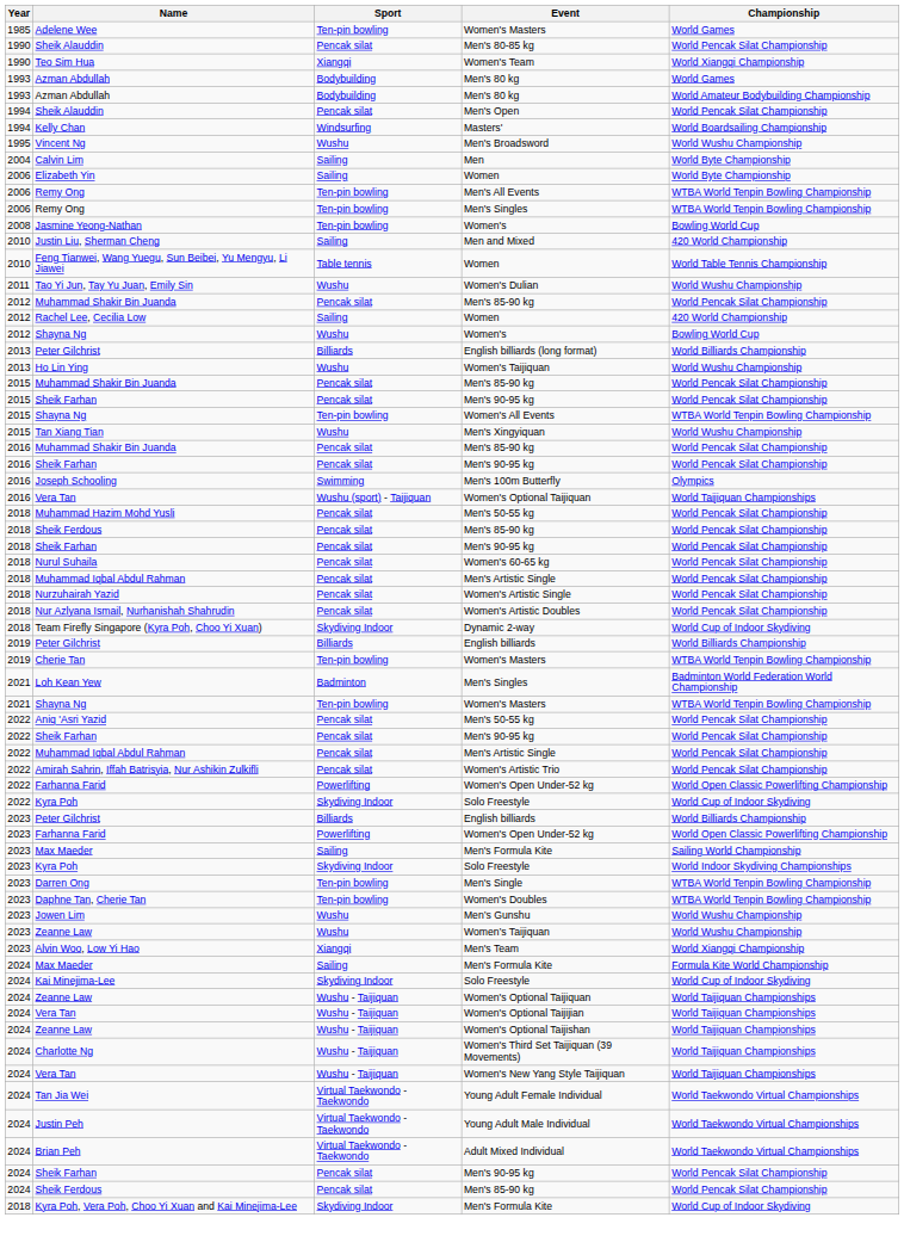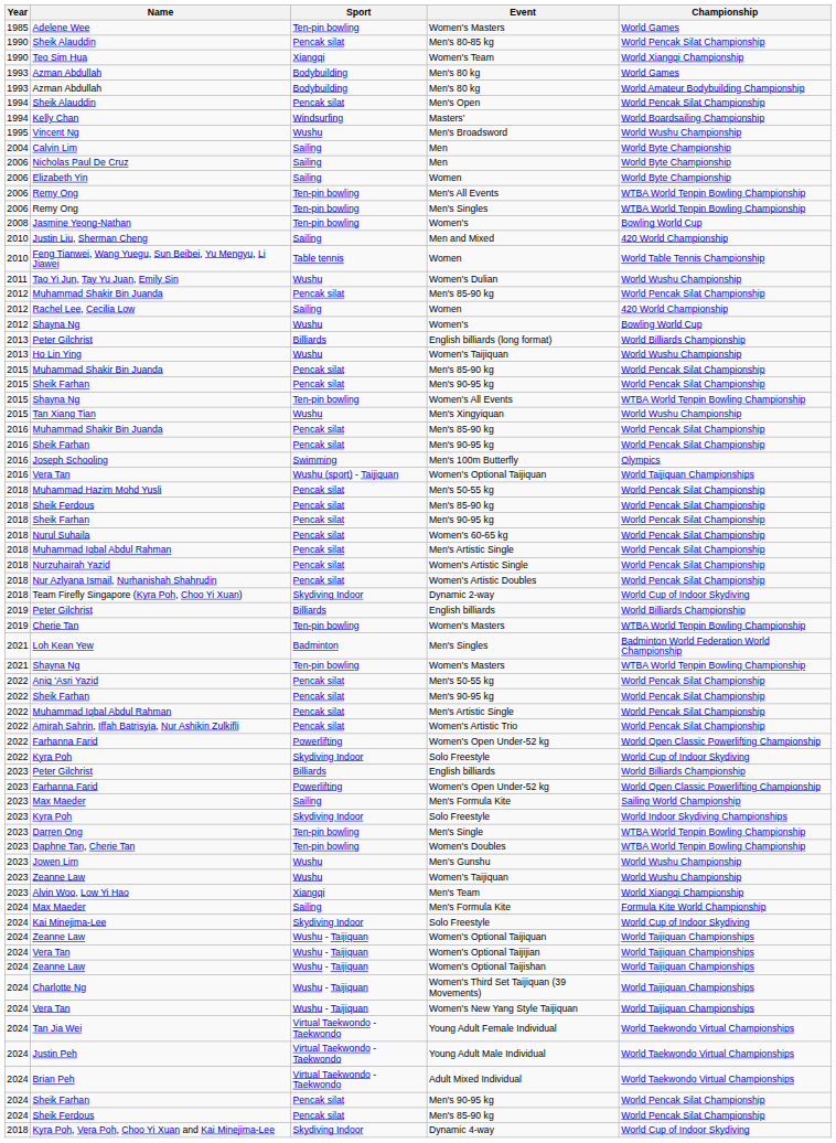 <table class="wikitable sortable" style="text-align:left: center; font-size:90%;">
 <tr>
 <th>Year</th>
 <th>Name</th>
 <th>Sport</th>
 <th>Event</th>
 <th>Championship</th>
 </tr>
 <tr>
 <td>1985</td>
 <td><a href='#'>Adelene Wee</a></td>
 <td><a href='#'>Ten-pin bowling</a></td>
 <td>Women's Masters</td>
 <td><a href='#'>World Games</a></td>
 </tr>
 <tr>
 <td>1990</td>
 <td><a href='#'>Sheik Alauddin</a></td>
 <td><a href='#'>Pencak silat</a></td>
 <td>Men's 80-85 kg</td>
 <td><a href='#'>World Pencak Silat Championship</a></td>
 </tr>
 <tr>
 <td>1990</td>
 <td><a href='#'>Teo Sim Hua</a></td>
 <td><a href='#'>Xiangqi</a></td>
 <td>Women's Team</td>
 <td><a href='#'>World Xiangqi Championship</a></td>
 </tr>
 <tr>
 <td>1993</td>
 <td><a href='#'>Azman Abdullah</a></td>
 <td><a href='#'>Bodybuilding</a></td>
 <td>Men's 80 kg</td>
 <td><a href='#'>World Games</a></td>
 </tr>
 <tr>
 <td>1993</td>
 <td>Azman Abdullah</td>
 <td><a href='#'>Bodybuilding</a></td>
 <td>Men's 80 kg</td>
 <td><a href='#'>World Amateur Bodybuilding Championship</a></td>
 </tr>
 <tr>
 <td>1994</td>
 <td><a href='#'>Sheik Alauddin</a></td>
 <td><a href='#'>Pencak silat</a></td>
 <td>Men's Open</td>
 <td><a href='#'>World Pencak Silat Championship</a></td>
 </tr>
 <tr>
 <td>1994</td>
 <td><a href='#'>Kelly Chan</a></td>
 <td><a href='#'>Windsurfing</a></td>
 <td>Masters'</td>
 <td><a href='#'>World Boardsailing Championship</a></td>
 </tr>
 <tr>
 <td>1995</td>
 <td><a href='#'>Vincent Ng</a></td>
 <td><a href='#'>Wushu</a></td>
 <td>Men's Broadsword</td>
 <td><a href='#'>World Wushu Championship</a></td>
 </tr>
 <tr>
 <td>2004</td>
 <td><a href='#'>Calvin Lim</a></td>
+<td><a href='#'>Sailing</a></td>
+<td>Men</td>
+<td><a href='#'>World Byte Championship</a></td>
+</tr>
+<tr>
+<td>2006</td>
+<td><a href='#'>Nicholas Paul De Cruz</a></td>
 <td><a href='#'>Sailing</a></td>
 <td>Men</td>
 <td><a href='#'>World Byte Championship</a></td>
 </tr>
 <tr>
 <td>2006</td>
 <td><a href='#'>Elizabeth Yin</a></td>
 <td><a href='#'>Sailing</a></td>
 <td>Women</td>
 <td><a href='#'>World Byte Championship</a></td>
 </tr>
 <tr>
 <td>2006</td>
 <td><a href='#'>Remy Ong</a></td>
 <td><a href='#'>Ten-pin bowling</a></td>
 <td>Men's All Events</td>
 <td><a href='#'>WTBA World Tenpin Bowling Championship</a></td>
 </tr>
 <tr>
 <td>2006</td>
 <td>Remy Ong</td>
 <td><a href='#'>Ten-pin bowling</a></td>
 <td>Men's Singles</td>
 <td><a href='#'>WTBA World Tenpin Bowling Championship</a></td>
 </tr>
 <tr>
 <td>2008</td>
 <td><a href='#'>Jasmine Yeong-Nathan</a></td>
 <td><a href='#'>Ten-pin bowling</a></td>
 <td>Women's</td>
 <td><a href='#'>Bowling World Cup</a></td>
 </tr>
 <tr>
 <td>2010</td>
 <td><a href='#'>Justin Liu</a>, <a href='#'>Sherman Cheng</a></td>
 <td><a href='#'>Sailing</a></td>
 <td>Men and Mixed</td>
 <td><a href='#'>420 World Championship</a></td>
 </tr>
 <tr>
 <td>2010</td>
 <td><a href='#'>Feng Tianwei</a>, <a href='#'>Wang Yuegu</a>, <a href='#'>Sun Beibei</a>, <a href='#'>Yu Mengyu</a>, <a href='#'>Li Jiawei</a></td>
 <td><a href='#'>Table tennis</a></td>
 <td>Women</td>
 <td><a href='#'>World Table Tennis Championship</a></td>
 </tr>
 <tr>
 <td>2011</td>
 <td><a href='#'>Tao Yi Jun</a>, <a href='#'>Tay Yu Juan</a>, <a href='#'>Emily Sin</a></td>
 <td><a href='#'>Wushu</a></td>
 <td>Women's Dulian</td>
 <td><a href='#'>World Wushu Championship</a></td>
 </tr>
 <tr>
 <td>2012</td>
 <td><a href='#'>Muhammad Shakir Bin Juanda</a></td>
 <td><a href='#'>Pencak silat</a></td>
 <td>Men's 85-90 kg</td>
 <td><a href='#'>World Pencak Silat Championship</a></td>
 </tr>
 <tr>
 <td>2012</td>
 <td><a href='#'>Rachel Lee</a>, <a href='#'>Cecilia Low</a></td>
 <td><a href='#'>Sailing</a></td>
 <td>Women</td>
 <td><a href='#'>420 World Championship</a></td>
 </tr>
 <tr>
 <td>2012</td>
 <td><a href='#'>Shayna Ng</a></td>
 <td><a href='#'>Wushu</a></td>
 <td>Women's</td>
 <td><a href='#'>Bowling World Cup</a></td>
 </tr>
 <tr>
 <td>2013</td>
 <td><a href='#'>Peter Gilchrist</a></td>
 <td><a href='#'>Billiards</a></td>
 <td>English billiards (long format)</td>
 <td><a href='#'>World Billiards Championship</a></td>
 </tr>
 <tr>
 <td>2013</td>
 <td><a href='#'>Ho Lin Ying</a></td>
 <td><a href='#'>Wushu</a></td>
 <td>Women's Taijiquan</td>
 <td><a href='#'>World Wushu Championship</a></td>
 </tr>
 <tr>
 <td>2015</td>
 <td><a href='#'>Muhammad Shakir Bin Juanda</a></td>
 <td><a href='#'>Pencak silat</a></td>
 <td>Men's 85-90 kg</td>
 <td><a href='#'>World Pencak Silat Championship</a></td>
 </tr>
 <tr>
 <td>2015</td>
 <td><a href='#'>Sheik Farhan</a></td>
 <td><a href='#'>Pencak silat</a></td>
 <td>Men's 90-95 kg</td>
 <td><a href='#'>World Pencak Silat Championship</a></td>
 </tr>
 <tr>
 <td>2015</td>
 <td><a href='#'>Shayna Ng</a></td>
 <td><a href='#'>Ten-pin bowling</a></td>
 <td>Women's All Events</td>
 <td><a href='#'>WTBA World Tenpin Bowling Championship</a></td>
 </tr>
 <tr>
 <td>2015</td>
 <td><a href='#'>Tan Xiang Tian</a></td>
 <td><a href='#'>Wushu</a></td>
 <td>Men's Xingyiquan</td>
 <td><a href='#'>World Wushu Championship</a></td>
 </tr>
 <tr>
 <td>2016</td>
 <td><a href='#'>Muhammad Shakir Bin Juanda</a></td>
 <td><a href='#'>Pencak silat</a></td>
 <td>Men's 85-90 kg</td>
 <td><a href='#'>World Pencak Silat Championship</a></td>
 </tr>
 <tr>
 <td>2016</td>
 <td><a href='#'>Sheik Farhan</a></td>
 <td><a href='#'>Pencak silat</a></td>
 <td>Men's 90-95 kg</td>
 <td><a href='#'>World Pencak Silat Championship</a></td>
 </tr>
 <tr>
 <td>2016</td>
 <td><a href='#'>Joseph Schooling</a></td>
 <td><a href='#'>Swimming</a></td>
 <td>Men's 100m Butterfly</td>
 <td><a href='#'>Olympics</a></td>
 </tr>
 <tr>
 <td>2016</td>
 <td><a href='#'>Vera Tan</a></td>
 <td><a href='#'>Wushu (sport)</a> - <a href='#'>Taijiquan</a></td>
 <td>Women's Optional Taijiquan</td>
 <td><a href='#'>World Taijiquan Championships</a></td>
 </tr>
 <tr>
 <td>2018</td>
 <td><a href='#'>Muhammad Hazim Mohd Yusli</a></td>
 <td><a href='#'>Pencak silat</a></td>
 <td>Men's 50-55 kg</td>
 <td><a href='#'>World Pencak Silat Championship</a></td>
 </tr>
 <tr>
 <td>2018</td>
 <td><a href='#'>Sheik Ferdous</a></td>
 <td><a href='#'>Pencak silat</a></td>
 <td>Men's 85-90 kg</td>
 <td><a href='#'>World Pencak Silat Championship</a></td>
 </tr>
 <tr>
 <td>2018</td>
 <td><a href='#'>Sheik Farhan</a></td>
 <td><a href='#'>Pencak silat</a></td>
 <td>Men's 90-95 kg</td>
 <td><a href='#'>World Pencak Silat Championship</a></td>
 </tr>
 <tr>
 <td>2018</td>
 <td><a href='#'>Nurul Suhaila</a></td>
 <td><a href='#'>Pencak silat</a></td>
 <td>Women's 60-65 kg</td>
 <td><a href='#'>World Pencak Silat Championship</a></td>
 </tr>
 <tr>
 <td>2018</td>
 <td><a href='#'>Muhammad Iqbal Abdul Rahman</a></td>
 <td><a href='#'>Pencak silat</a></td>
 <td>Men's Artistic Single</td>
 <td><a href='#'>World Pencak Silat Championship</a></td>
 </tr>
 <tr>
 <td>2018</td>
 <td><a href='#'>Nurzuhairah Yazid </a></td>
 <td><a href='#'>Pencak silat</a></td>
 <td>Women's Artistic Single</td>
 <td><a href='#'>World Pencak Silat Championship</a></td>
 </tr>
 <tr>
 <td>2018</td>
 <td><a href='#'>Nur Azlyana Ismail</a>, <a href='#'>Nurhanishah Shahrudin</a></td>
 <td><a href='#'>Pencak silat</a></td>
 <td>Women's Artistic Doubles</td>
 <td><a href='#'>World Pencak Silat Championship</a></td>
 </tr>
 <tr>
 <td>2018</td>
 <td>Team Firefly Singapore (<a href='#'>Kyra Poh</a>, <a href='#'>Choo Yi Xuan</a>)</td>
 <td><a href='#'>Skydiving Indoor</a></td>
 <td>Dynamic 2-way</td>
 <td><a href='#'>World Cup of Indoor Skydiving</a></td>
 </tr>
 <tr>
 <td>2019</td>
 <td><a href='#'>Peter Gilchrist</a></td>
 <td><a href='#'>Billiards</a></td>
 <td>English billiards</td>
 <td><a href='#'>World Billiards Championship</a></td>
 </tr>
 <tr>
 <td>2019</td>
 <td><a href='#'>Cherie Tan</a></td>
 <td><a href='#'>Ten-pin bowling</a></td>
 <td>Women's Masters</td>
 <td><a href='#'>WTBA World Tenpin Bowling Championship</a></td>
 </tr>
 <tr>
 <td>2021</td>
 <td><a href='#'>Loh Kean Yew</a></td>
 <td><a href='#'>Badminton</a></td>
 <td>Men's Singles</td>
 <td><a href='#'>Badminton World Federation World Championship</a></td>
 </tr>
 <tr>
 <td>2021</td>
 <td><a href='#'>Shayna Ng</a></td>
 <td><a href='#'>Ten-pin bowling</a></td>
 <td>Women's Masters</td>
 <td><a href='#'>WTBA World Tenpin Bowling Championship</a></td>
 </tr>
 <tr>
 <td>2022</td>
 <td><a href='#'>Aniq 'Asri Yazid</a></td>
 <td><a href='#'>Pencak silat</a></td>
 <td>Men's 50-55 kg</td>
 <td><a href='#'>World Pencak Silat Championship</a></td>
 </tr>
 <tr>
 <td>2022</td>
 <td><a href='#'>Sheik Farhan</a></td>
 <td><a href='#'>Pencak silat</a></td>
 <td>Men's 90-95 kg</td>
 <td><a href='#'>World Pencak Silat Championship</a></td>
 </tr>
 <tr>
 <td>2022</td>
 <td><a href='#'>Muhammad Iqbal Abdul Rahman</a></td>
 <td><a href='#'>Pencak silat</a></td>
 <td>Men's Artistic Single</td>
 <td><a href='#'>World Pencak Silat Championship</a></td>
 </tr>
 <tr>
 <td>2022</td>
 <td><a href='#'>Amirah Sahrin</a>, <a href='#'>Iffah Batrisyia</a>, <a href='#'>Nur Ashikin Zulkifli</a></td>
 <td><a href='#'>Pencak silat</a></td>
 <td>Women's Artistic Trio</td>
 <td><a href='#'>World Pencak Silat Championship</a></td>
 </tr>
 <tr>
 <td>2022</td>
 <td><a href='#'>Farhanna Farid</a></td>
 <td><a href='#'>Powerlifting</a></td>
 <td>Women's Open Under-52 kg</td>
 <td><a href='#'>World Open Classic Powerlifting Championship</a></td>
 </tr>
 <tr>
 <td>2022</td>
 <td><a href='#'>Kyra Poh</a></td>
 <td><a href='#'>Skydiving Indoor</a></td>
 <td>Solo Freestyle</td>
 <td><a href='#'>World Cup of Indoor Skydiving</a></td>
 </tr>
 <tr>
 <td>2023</td>
 <td><a href='#'>Peter Gilchrist</a></td>
 <td><a href='#'>Billiards</a></td>
 <td>English billiards</td>
 <td><a href='#'>World Billiards Championship</a></td>
 </tr>
 <tr>
 <td>2023</td>
 <td><a href='#'>Farhanna Farid</a></td>
 <td><a href='#'>Powerlifting</a></td>
 <td>Women's Open Under-52 kg</td>
 <td><a href='#'>World Open Classic Powerlifting Championship</a></td>
 </tr>
 <tr>
 <td>2023</td>
 <td><a href='#'>Max Maeder</a></td>
 <td><a href='#'>Sailing</a></td>
 <td>Men's Formula Kite</td>
 <td><a href='#'>Sailing World Championship</a></td>
 </tr>
 <tr>
 <td>2023</td>
 <td><a href='#'>Kyra Poh</a></td>
 <td><a href='#'>Skydiving Indoor</a></td>
 <td>Solo Freestyle</td>
 <td><a href='#'>World Indoor Skydiving Championships</a></td>
 </tr>
 <tr>
 <td>2023</td>
 <td><a href='#'>Darren Ong</a></td>
 <td><a href='#'>Ten-pin bowling</a></td>
 <td>Men's Single</td>
 <td><a href='#'>WTBA World Tenpin Bowling Championship</a></td>
 </tr>
 <tr>
 <td>2023</td>
 <td><a href='#'>Daphne Tan</a>, <a href='#'>Cherie Tan</a></td>
 <td><a href='#'>Ten-pin bowling</a></td>
 <td>Women's Doubles</td>
 <td><a href='#'>WTBA World Tenpin Bowling Championship</a></td>
 </tr>
 <tr>
 <td>2023</td>
 <td><a href='#'>Jowen Lim</a></td>
 <td><a href='#'>Wushu</a></td>
 <td>Men’s Gunshu</td>
 <td><a href='#'>World Wushu Championship</a></td>
 </tr>
 <tr>
 <td>2023</td>
 <td><a href='#'>Zeanne Law</a></td>
 <td><a href='#'>Wushu</a></td>
 <td>Women’s Taijiquan</td>
 <td><a href='#'>World Wushu Championship</a></td>
 </tr>
 <tr>
 <td>2023</td>
 <td><a href='#'>Alvin Woo</a>, <a href='#'>Low Yi Hao</a></td>
 <td><a href='#'>Xiangqi</a></td>
 <td>Men's Team</td>
 <td><a href='#'>World Xiangqi Championship</a></td>
 </tr>
 <tr>
 <td>2024</td>
 <td><a href='#'>Max Maeder</a></td>
 <td><a href='#'>Sailing</a></td>
 <td>Men's Formula Kite</td>
 <td><a href='#'>Formula Kite World Championship</a></td>
 </tr>
 <tr>
 <td>2024</td>
 <td><a href='#'>Kai Minejima-Lee</a></td>
 <td><a href='#'>Skydiving Indoor</a></td>
 <td>Solo Freestyle</td>
 <td><a href='#'>World Cup of Indoor Skydiving</a></td>
 </tr>
 <tr>
 <td>2024</td>
 <td><a href='#'>Zeanne Law</a></td>
 <td><a href='#'>Wushu</a> - <a href='#'>Taijiquan</a></td>
 <td>Women's Optional Taijiquan</td>
 <td><a href='#'>World Taijiquan Championships</a></td>
 </tr>
 <tr>
 <td>2024</td>
 <td><a href='#'>Vera Tan</a></td>
 <td><a href='#'>Wushu</a> - <a href='#'>Taijiquan</a></td>
 <td>Women's Optional Taijijian</td>
 <td><a href='#'>World Taijiquan Championships</a></td>
 </tr>
 <tr>
 <td>2024</td>
 <td><a href='#'>Zeanne Law</a></td>
 <td><a href='#'>Wushu</a> - <a href='#'>Taijiquan</a></td>
 <td>Women's Optional Taijishan</td>
 <td><a href='#'>World Taijiquan Championships</a></td>
 </tr>
 <tr>
 <td>2024</td>
 <td><a href='#'>Charlotte Ng</a></td>
 <td><a href='#'>Wushu</a> - <a href='#'>Taijiquan</a></td>
 <td>Women's Third Set Taijiquan (39 Movements)</td>
 <td><a href='#'>World Taijiquan Championships</a></td>
 </tr>
 <tr>
 <td>2024</td>
 <td><a href='#'>Vera Tan</a></td>
 <td><a href='#'>Wushu</a> - <a href='#'>Taijiquan</a></td>
 <td>Women's New Yang Style Taijiquan</td>
 <td><a href='#'>World Taijiquan Championships</a></td>
 </tr>
 <tr>
 <td>2024</td>
 <td><a href='#'>Tan Jia Wei</a></td>
 <td><a href='#'>Virtual Taekwondo</a> - <a href='#'>Taekwondo</a></td>
 <td>Young Adult Female Individual</td>
 <td><a href='#'>World Taekwondo Virtual Championships</a></td>
 </tr>
 <tr>
 <td>2024</td>
 <td><a href='#'>Justin Peh</a></td>
 <td><a href='#'>Virtual Taekwondo</a> - <a href='#'>Taekwondo</a></td>
 <td>Young Adult Male Individual</td>
 <td><a href='#'>World Taekwondo Virtual Championships</a></td>
 </tr>
 <tr>
 <td>2024</td>
 <td><a href='#'>Brian Peh</a></td>
 <td><a href='#'>Virtual Taekwondo</a> - <a href='#'>Taekwondo</a></td>
 <td>Adult Mixed Individual</td>
 <td><a href='#'>World Taekwondo Virtual Championships</a></td>
 </tr>
 <tr>
 <td>2024</td>
 <td><a href='#'>Sheik Farhan</a></td>
 <td><a href='#'>Pencak silat</a></td>
 <td>Men's 90-95 kg</td>
 <td><a href='#'>World Pencak Silat Championship</a></td>
 </tr>
 <tr>
 <td>2024</td>
 <td><a href='#'>Sheik Ferdous</a></td>
 <td><a href='#'>Pencak silat</a></td>
 <td>Men's 85-90 kg</td>
 <td><a href='#'>World Pencak Silat Championship</a></td>
 </tr>
 <tr>
 <td>2018</td>
 <td><a href='#'>Kyra Poh</a>, <a href='#'>Vera Poh</a>, <a href='#'>Choo Yi Xuan</a> and <a href='#'>Kai Minejima-Lee</a></td>
 <td><a href='#'>Skydiving Indoor</a></td>
-<td>Men's Formula Kite</td>
+<td>Dynamic 4-way</td>
 <td><a href='#'>World Cup of Indoor Skydiving</a></td>
 </tr>
 </table>
